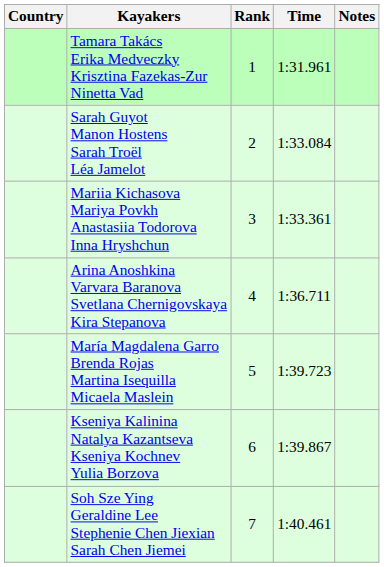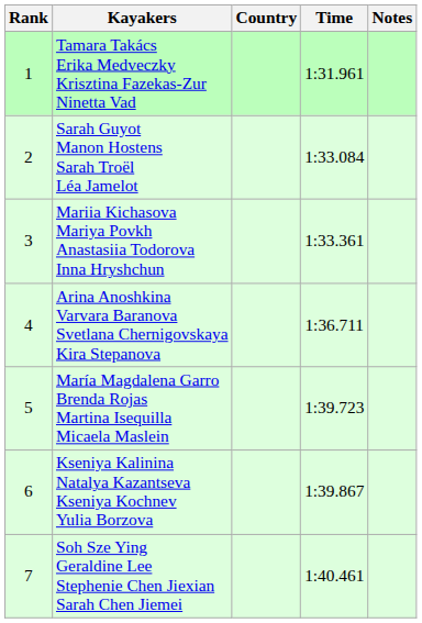 <table class="wikitable" style="text-align:center">
 <tr>
+<th>Rank</th>
+<th>Kayakers</th>
 <th>Country</th>
-<th>Kayakers</th>
-<th>Rank</th>
 <th>Time</th>
 <th>Notes</th>
 </tr>
 <tr bgcolor=bbffbb>
+<td>1</td>
+<td align="left"><a href='#'>Tamara Takács</a><br><a href='#'>Erika Medveczky</a><br><a href='#'>Krisztina Fazekas-Zur</a><br><a href='#'>Ninetta Vad</a></td>
 <td align="left"></td>
-<td align="left"><a href='#'>Tamara Takács</a><br><a href='#'>Erika Medveczky</a><br><a href='#'>Krisztina Fazekas-Zur</a><br><a href='#'>Ninetta Vad</a></td>
-<td>1</td>
 <td>1:31.961</td>
 <td></td>
 </tr>
 <tr bgcolor=ddffdd>
+<td>2</td>
+<td align="left"><a href='#'>Sarah Guyot</a><br><a href='#'>Manon Hostens</a><br><a href='#'>Sarah Troël</a><br><a href='#'>Léa Jamelot</a></td>
 <td align="left"></td>
-<td align="left"><a href='#'>Sarah Guyot</a><br><a href='#'>Manon Hostens</a><br><a href='#'>Sarah Troël</a><br><a href='#'>Léa Jamelot</a></td>
-<td>2</td>
 <td>1:33.084</td>
 <td></td>
 </tr>
 <tr bgcolor=ddffdd>
+<td>3</td>
+<td align="left"><a href='#'>Mariia Kichasova</a><br><a href='#'>Mariya Povkh</a><br><a href='#'>Anastasiia Todorova</a><br><a href='#'>Inna Hryshchun</a></td>
 <td align="left"></td>
-<td align="left"><a href='#'>Mariia Kichasova</a><br><a href='#'>Mariya Povkh</a><br><a href='#'>Anastasiia Todorova</a><br><a href='#'>Inna Hryshchun</a></td>
-<td>3</td>
 <td>1:33.361</td>
 <td></td>
 </tr>
 <tr bgcolor=ddffdd>
+<td>4</td>
+<td align="left"><a href='#'>Arina Anoshkina</a><br><a href='#'>Varvara Baranova</a><br><a href='#'>Svetlana Chernigovskaya</a><br><a href='#'>Kira Stepanova</a></td>
 <td align="left"></td>
-<td align="left"><a href='#'>Arina Anoshkina</a><br><a href='#'>Varvara Baranova</a><br><a href='#'>Svetlana Chernigovskaya</a><br><a href='#'>Kira Stepanova</a></td>
-<td>4</td>
 <td>1:36.711</td>
 <td></td>
 </tr>
 <tr bgcolor=ddffdd>
+<td>5</td>
+<td align="left"><a href='#'>María Magdalena Garro</a><br><a href='#'>Brenda Rojas</a><br><a href='#'>Martina Isequilla</a><br><a href='#'>Micaela Maslein</a></td>
 <td align="left"></td>
-<td align="left"><a href='#'>María Magdalena Garro</a><br><a href='#'>Brenda Rojas</a><br><a href='#'>Martina Isequilla</a><br><a href='#'>Micaela Maslein</a></td>
-<td>5</td>
 <td>1:39.723</td>
 <td></td>
 </tr>
 <tr bgcolor=ddffdd>
+<td>6</td>
+<td align="left"><a href='#'>Kseniya Kalinina</a><br><a href='#'>Natalya Kazantseva</a><br><a href='#'>Kseniya Kochnev</a><br><a href='#'>Yulia Borzova</a></td>
 <td align="left"></td>
-<td align="left"><a href='#'>Kseniya Kalinina</a><br><a href='#'>Natalya Kazantseva</a><br><a href='#'>Kseniya Kochnev</a><br><a href='#'>Yulia Borzova</a></td>
-<td>6</td>
 <td>1:39.867</td>
 <td></td>
 </tr>
 <tr bgcolor=ddffdd>
+<td>7</td>
+<td align="left"><a href='#'>Soh Sze Ying</a><br><a href='#'>Geraldine Lee</a><br><a href='#'>Stephenie Chen Jiexian</a><br><a href='#'>Sarah Chen Jiemei</a></td>
 <td align="left"></td>
-<td align="left"><a href='#'>Soh Sze Ying</a><br><a href='#'>Geraldine Lee</a><br><a href='#'>Stephenie Chen Jiexian</a><br><a href='#'>Sarah Chen Jiemei</a></td>
-<td>7</td>
 <td>1:40.461</td>
 <td></td>
 </tr>
 </table>
